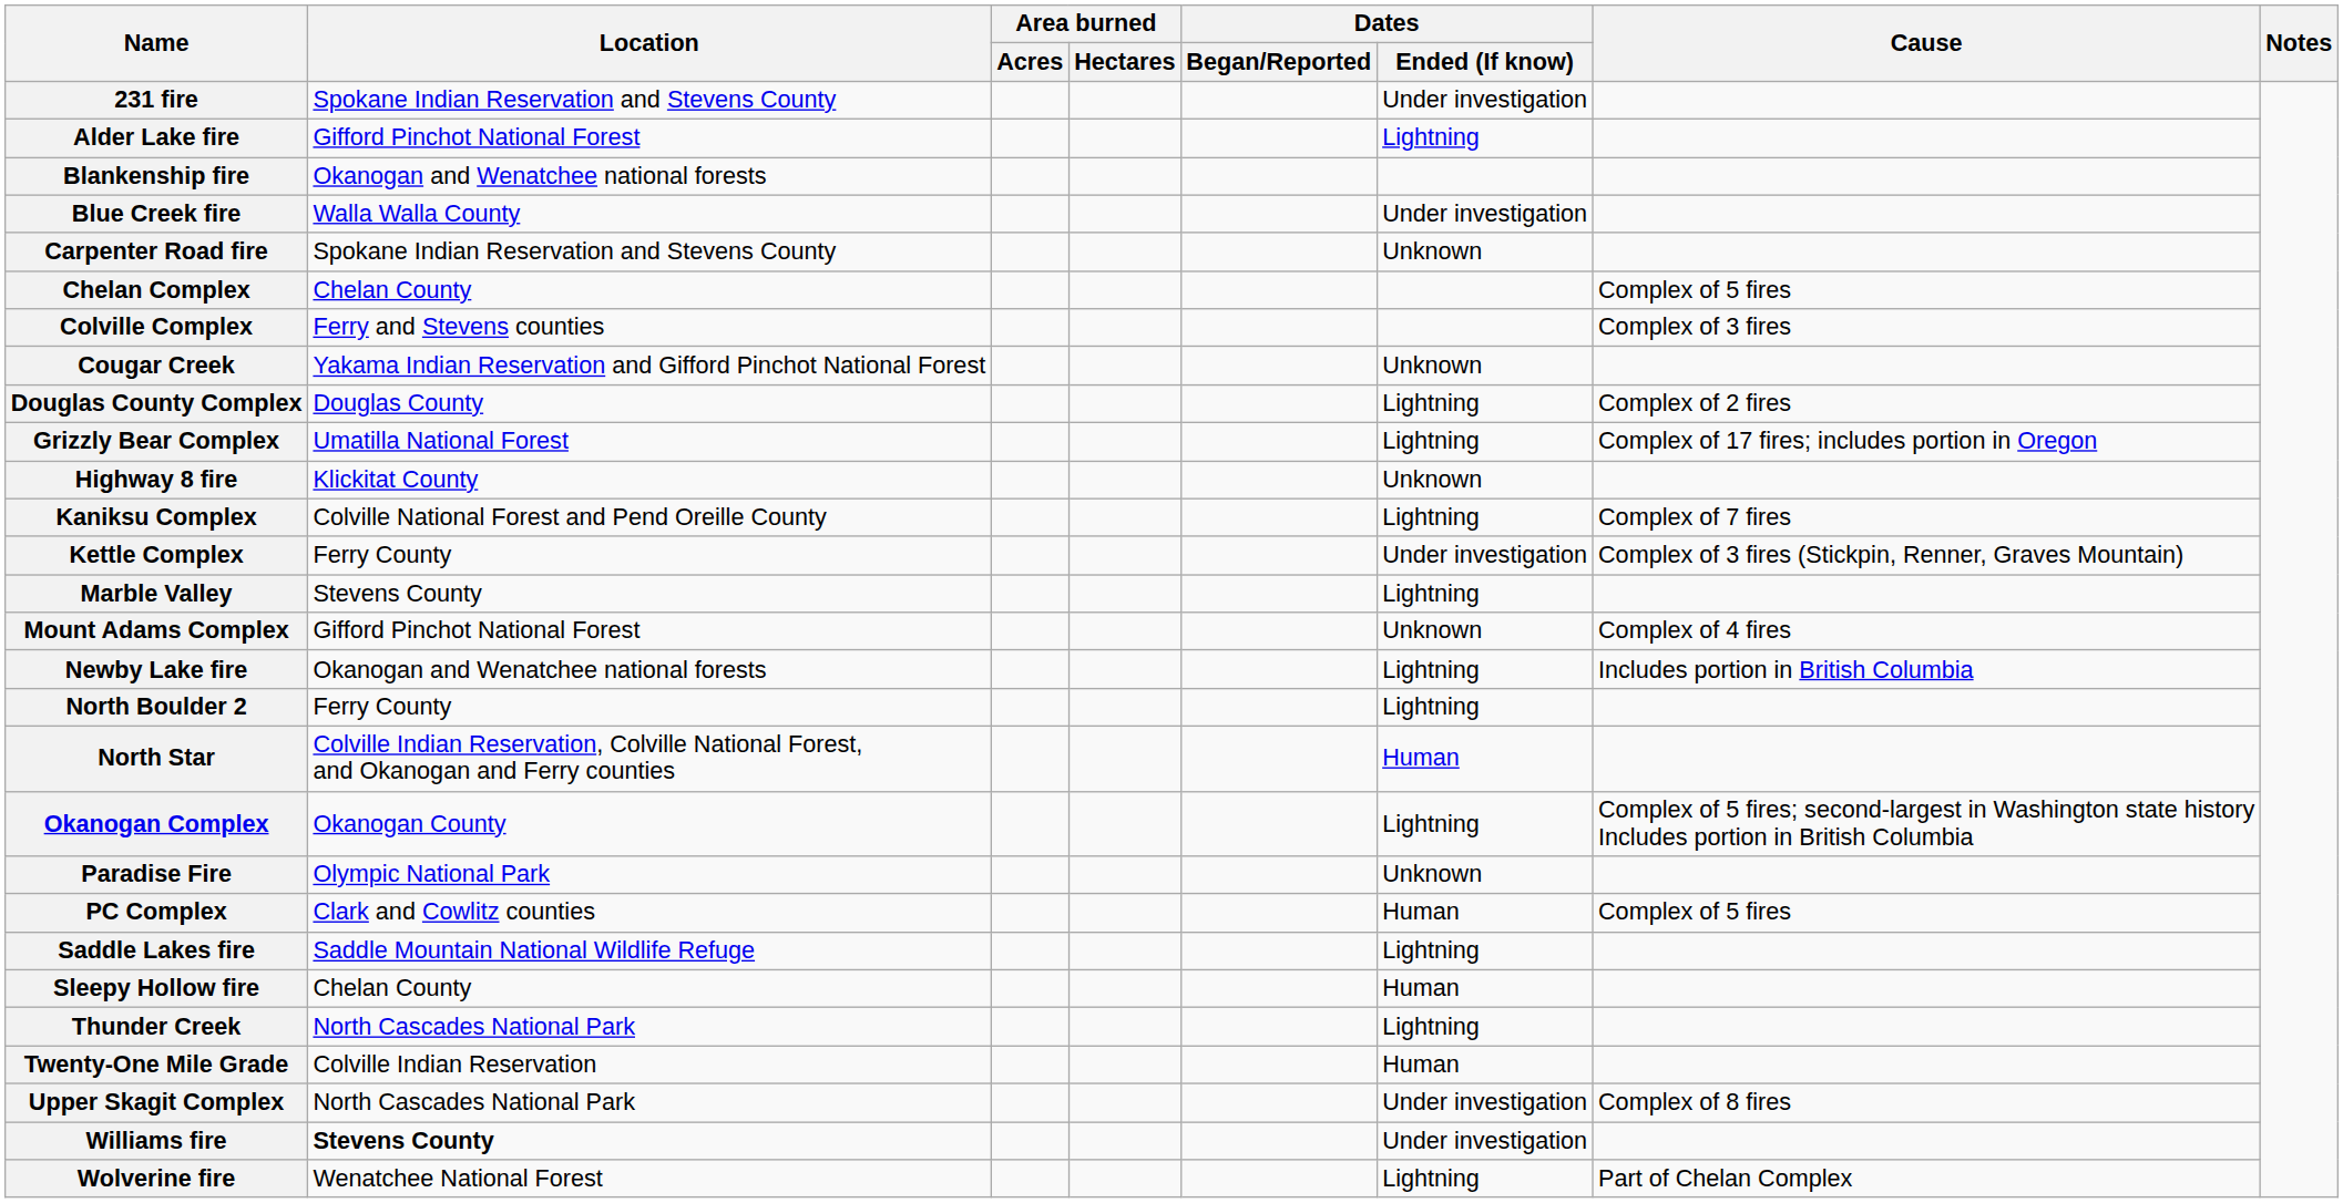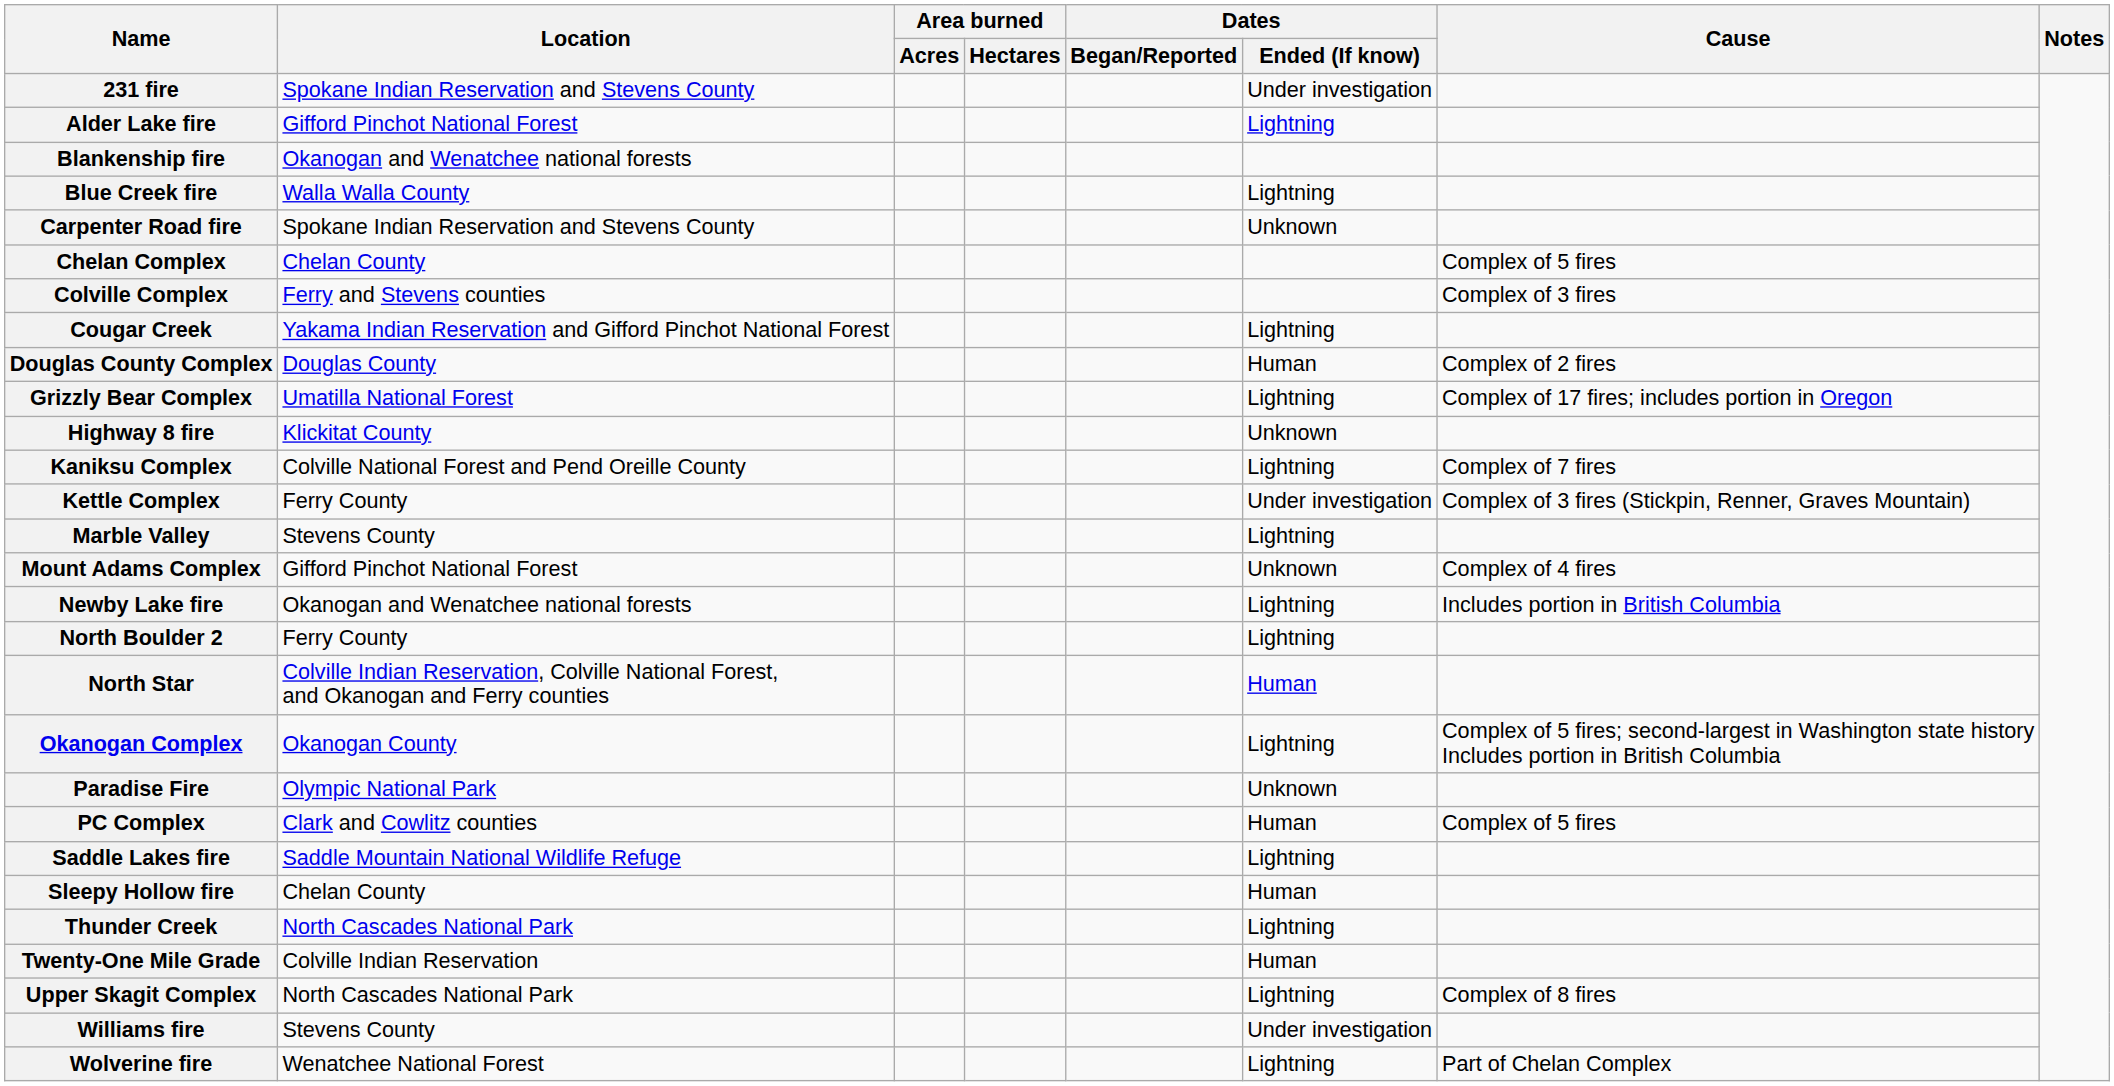 <table class="wikitable sortable plainrowheaders">
 <tr>
 <th scope=col rowspan=2>Name</th>
 <th scope=col rowspan=2 class=unsortable>Location</th>
 <th scope=col colspan=2>Area burned</th>
 <th scope=col colspan=2>Dates</th>
 <th scope=col rowspan=2>Cause</th>
 <th scope=col rowspan=2 class=unsortable>Notes</th>
 </tr>
 <tr>
 <th scope=col>Acres</th>
 <th scope=col>Hectares</th>
 <th scope=col>Began/Reported</th>
 <th scope=col>Ended (If know)</th>
 </tr>
 <tr>
 <th scope=row>231 fire</th>
 <td><a href='#'>Spokane Indian Reservation</a> and <a href='#'>Stevens County</a></td>
 <td></td>
 <td></td>
 <td></td>
 <td>Under investigation</td>
 <td></td>
 </tr>
 <tr>
 <th scope=row>Alder Lake fire</th>
 <td><a href='#'>Gifford Pinchot National Forest</a></td>
 <td></td>
 <td></td>
 <td></td>
 <td><a href='#'>Lightning</a></td>
 <td></td>
 </tr>
 <tr>
 <th scope=row>Blankenship fire</th>
 <td><a href='#'>Okanogan</a> and <a href='#'>Wenatchee</a> national forests</td>
 <td></td>
 <td></td>
 <td></td>
 <td></td>
 <td></td>
 </tr>
 <tr>
 <th scope=row>Blue Creek fire</th>
 <td><a href='#'>Walla Walla County</a></td>
 <td></td>
 <td></td>
 <td></td>
-<td>Under investigation</td>
+<td>Lightning</td>
 <td></td>
 </tr>
 <tr>
 <th scope=row>Carpenter Road fire</th>
 <td>Spokane Indian Reservation and Stevens County</td>
 <td></td>
 <td></td>
 <td></td>
 <td>Unknown</td>
 <td></td>
 </tr>
 <tr>
 <th scope=row>Chelan Complex</th>
 <td><a href='#'>Chelan County</a></td>
 <td> </td>
 <td></td>
 <td></td>
 <td></td>
 <td>Complex of 5 fires</td>
 </tr>
 <tr>
 <th scope=row>Colville Complex</th>
 <td><a href='#'>Ferry</a> and <a href='#'>Stevens</a> counties</td>
 <td></td>
 <td></td>
 <td></td>
 <td></td>
 <td>Complex of 3 fires</td>
 </tr>
 <tr>
 <th scope=row>Cougar Creek</th>
 <td><a href='#'>Yakama Indian Reservation</a> and Gifford Pinchot National Forest</td>
 <td></td>
 <td></td>
 <td></td>
-<td>Unknown</td>
+<td>Lightning</td>
 <td></td>
 </tr>
 <tr>
 <th scope=row>Douglas County Complex</th>
 <td><a href='#'>Douglas County</a></td>
 <td></td>
 <td></td>
 <td></td>
-<td>Lightning</td>
+<td>Human</td>
 <td>Complex of 2 fires</td>
 </tr>
 <tr>
 <th scope=row>Grizzly Bear Complex</th>
 <td><a href='#'>Umatilla National Forest</a></td>
 <td></td>
 <td></td>
 <td></td>
 <td>Lightning</td>
 <td>Complex of 17 fires; includes portion in <a href='#'>Oregon</a></td>
 </tr>
 <tr>
 <th scope=row>Highway 8 fire</th>
 <td><a href='#'>Klickitat County</a></td>
 <td></td>
 <td></td>
 <td></td>
 <td>Unknown</td>
 <td></td>
 </tr>
 <tr>
 <th scope=row>Kaniksu Complex </th>
 <td>Colville National Forest and Pend Oreille County</td>
 <td></td>
 <td></td>
 <td></td>
 <td>Lightning</td>
 <td>Complex of 7 fires</td>
 </tr>
 <tr>
 <th scope=row>Kettle Complex</th>
 <td>Ferry County</td>
 <td></td>
 <td></td>
 <td></td>
 <td>Under investigation</td>
 <td>Complex of 3 fires (Stickpin, Renner, Graves Mountain) </td>
 </tr>
 <tr>
 <th scope=row>Marble Valley</th>
 <td>Stevens County</td>
 <td></td>
 <td></td>
 <td></td>
 <td>Lightning</td>
 <td></td>
 </tr>
 <tr>
 <th scope=row>Mount Adams Complex</th>
 <td>Gifford Pinchot National Forest</td>
 <td></td>
 <td></td>
 <td></td>
 <td>Unknown</td>
 <td>Complex of 4 fires</td>
 </tr>
 <tr>
 <th scope=row>Newby Lake fire</th>
 <td>Okanogan and Wenatchee national forests</td>
 <td></td>
 <td></td>
 <td></td>
 <td>Lightning</td>
 <td>Includes portion in <a href='#'>British Columbia</a></td>
 </tr>
 <tr>
 <th scope=row>North Boulder 2</th>
 <td>Ferry County</td>
 <td></td>
 <td></td>
 <td></td>
 <td>Lightning</td>
 <td></td>
 </tr>
 <tr>
 <th scope=row>North Star</th>
 <td><a href='#'>Colville Indian Reservation</a>, Colville National Forest,<br>and Okanogan and Ferry counties</td>
 <td></td>
 <td></td>
 <td></td>
 <td><a href='#'>Human</a></td>
 <td></td>
 </tr>
 <tr>
 <th scope=row><a href='#'>Okanogan Complex</a></th>
 <td><a href='#'>Okanogan County</a></td>
 <td></td>
 <td></td>
 <td></td>
 <td>Lightning</td>
 <td>Complex of 5 fires; second-largest in Washington state history<br>Includes portion in British Columbia</td>
 </tr>
 <tr>
 <th scope=row>Paradise Fire</th>
 <td><a href='#'>Olympic National Park</a></td>
 <td></td>
 <td></td>
 <td></td>
 <td>Unknown</td>
 <td></td>
 </tr>
 <tr>
 <th scope=row>PC Complex</th>
 <td><a href='#'>Clark</a> and <a href='#'>Cowlitz</a> counties</td>
 <td></td>
 <td></td>
 <td></td>
 <td>Human</td>
 <td>Complex of 5 fires</td>
 </tr>
 <tr>
 <th scope=row>Saddle Lakes fire </th>
 <td><a href='#'>Saddle Mountain National Wildlife Refuge</a></td>
 <td></td>
 <td></td>
 <td></td>
 <td>Lightning</td>
 <td></td>
 </tr>
 <tr>
 <th scope=row>Sleepy Hollow fire </th>
 <td>Chelan County</td>
 <td></td>
 <td></td>
 <td></td>
 <td>Human</td>
 <td></td>
 </tr>
 <tr>
 <th scope=row>Thunder Creek</th>
 <td><a href='#'>North Cascades National Park</a></td>
 <td></td>
 <td></td>
 <td></td>
 <td>Lightning</td>
 <td></td>
 </tr>
 <tr>
 <th scope=row>Twenty-One Mile Grade </th>
 <td>Colville Indian Reservation</td>
 <td></td>
 <td></td>
 <td></td>
 <td>Human</td>
 <td></td>
 </tr>
 <tr>
 <th scope=row>Upper Skagit Complex</th>
 <td>North Cascades National Park</td>
 <td></td>
 <td></td>
 <td></td>
-<td>Under investigation</td>
+<td>Lightning</td>
 <td>Complex of 8 fires</td>
 </tr>
 <tr>
 <th scope=row>Williams fire</th>
-<td><strong>Stevens County</strong></td>
+<td>Stevens County</td>
 <td></td>
 <td></td>
 <td></td>
 <td>Under investigation</td>
 <td></td>
 </tr>
 <tr>
 <th scope=row>Wolverine fire</th>
 <td>Wenatchee National Forest</td>
 <td></td>
 <td></td>
 <td></td>
 <td>Lightning</td>
 <td>Part of Chelan Complex</td>
 </tr>
 </table>
